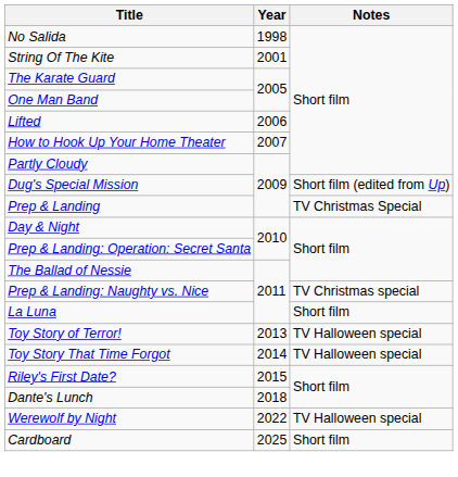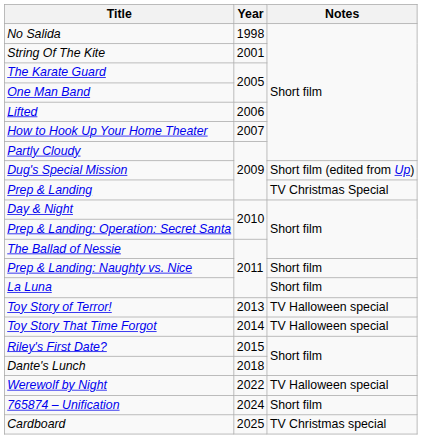 <table class="wikitable">
 <tr>
 <th>Title</th>
 <th>Year</th>
 <th>Notes</th>
 </tr>
 <tr>
 <td><em>No Salida</em></td>
 <td>1998</td>
 <td rowspan=7>Short film</td>
 </tr>
 <tr>
 <td><em>String Of The Kite</em></td>
 <td>2001</td>
 </tr>
 <tr>
 <td><em><a href='#'>The Karate Guard</a></em></td>
 <td rowspan=2>2005</td>
 </tr>
 <tr>
 <td><em><a href='#'>One Man Band</a></em></td>
 </tr>
 <tr>
 <td><em><a href='#'>Lifted</a></em></td>
 <td>2006</td>
 </tr>
 <tr>
 <td><em><a href='#'>How to Hook Up Your Home Theater</a></em></td>
 <td>2007</td>
 </tr>
 <tr>
 <td><em><a href='#'>Partly Cloudy</a></em></td>
 <td rowspan=3>2009</td>
 </tr>
 <tr>
 <td><em><a href='#'>Dug's Special Mission</a></em></td>
 <td>Short film (edited from <em><a href='#'>Up</a></em>)</td>
 </tr>
 <tr>
 <td><em><a href='#'>Prep & Landing</a></em></td>
 <td>TV Christmas Special</td>
 </tr>
 <tr>
 <td><em><a href='#'>Day & Night</a></em></td>
 <td rowspan=2>2010</td>
 <td rowspan=3>Short film</td>
 </tr>
 <tr>
 <td><em><a href='#'>Prep & Landing: Operation: Secret Santa</a></em></td>
 </tr>
 <tr>
 <td><em><a href='#'>The Ballad of Nessie</a></em></td>
 <td rowspan=3>2011</td>
 </tr>
 <tr>
 <td><em><a href='#'>Prep & Landing: Naughty vs. Nice</a></em></td>
-<td>TV Christmas special</td>
+<td>Short film</td>
 </tr>
 <tr>
 <td><a href='#'><em>La Luna</em></a></td>
 <td>Short film</td>
 </tr>
 <tr>
 <td><em><a href='#'>Toy Story of Terror!</a></em></td>
 <td>2013</td>
 <td>TV Halloween special</td>
 </tr>
 <tr>
 <td><em><a href='#'>Toy Story That Time Forgot</a></em></td>
 <td>2014</td>
 <td>TV Halloween special</td>
 </tr>
 <tr>
 <td><em><a href='#'>Riley's First Date?</a></em></td>
 <td>2015</td>
 <td rowspan=2>Short film</td>
 </tr>
 <tr>
 <td><em>Dante's Lunch</em></td>
 <td>2018</td>
 </tr>
 <tr>
 <td><em><a href='#'>Werewolf by Night</a></em></td>
 <td>2022</td>
 <td>TV Halloween special</td>
 </tr>
 <tr>
+<td><em><a href='#'>765874 – Unification</a></em></td>
+<td>2024</td>
+<td>Short film</td>
+</tr>
+<tr>
 <td><em>Cardboard</em></td>
 <td>2025</td>
-<td>Short film</td>
+<td>TV Christmas special</td>
 </tr>
 </table>
